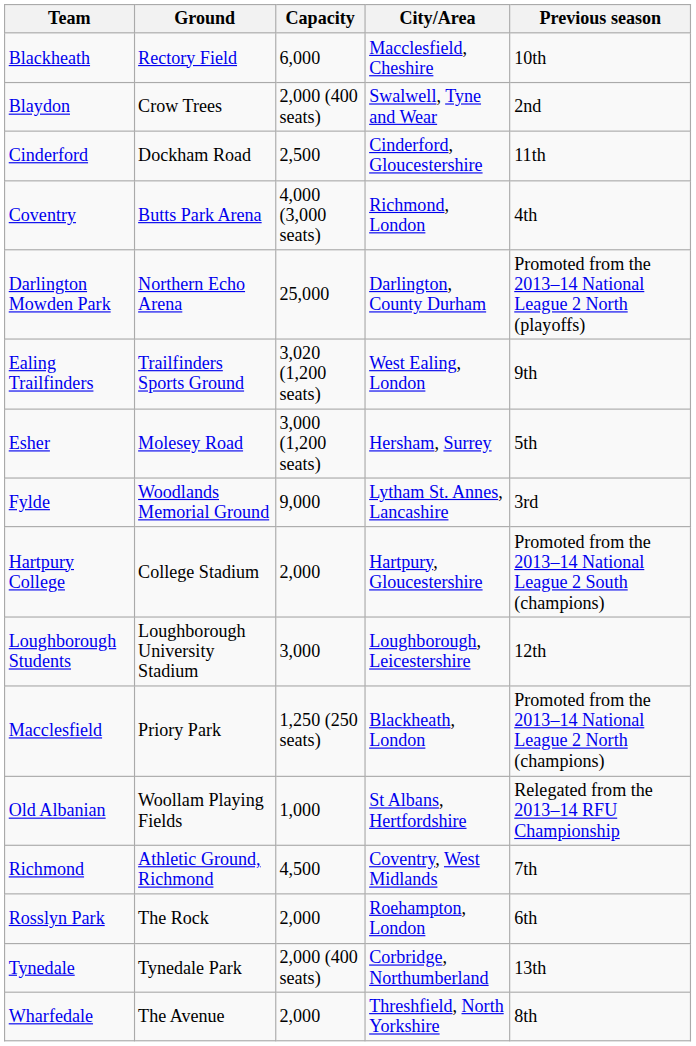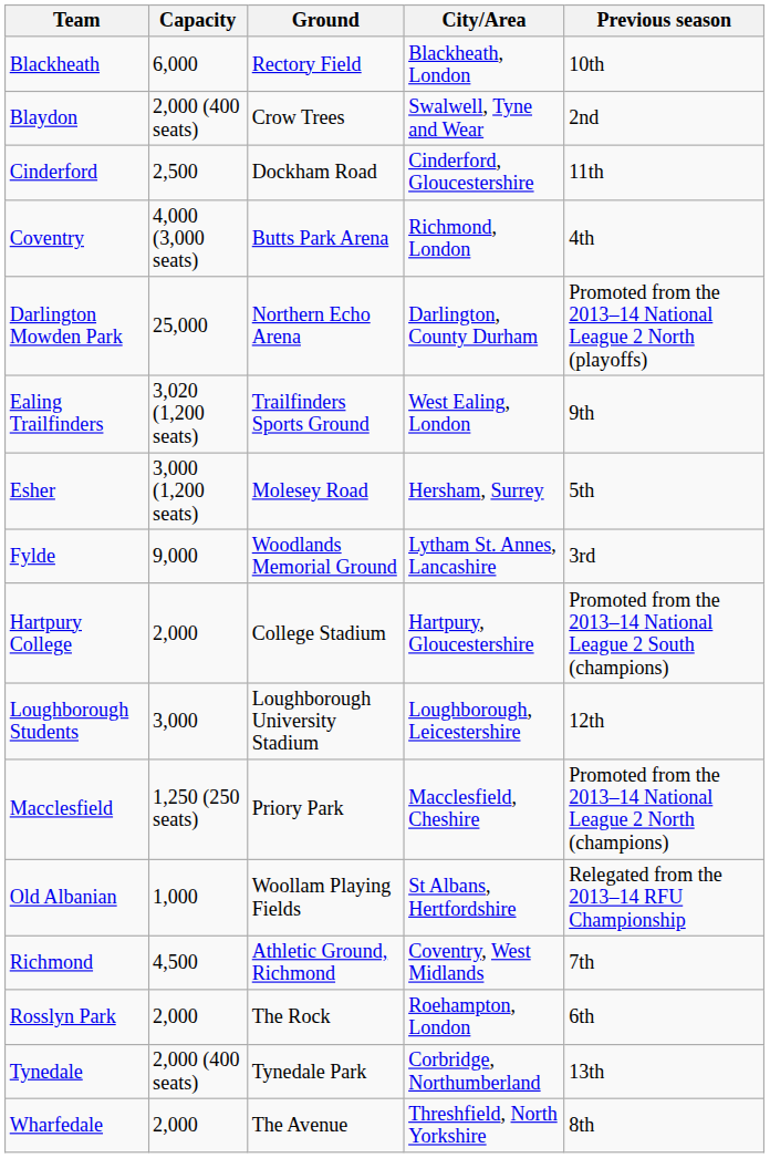 <table class="wikitable sortable">
 <tr>
 <th>Team</th>
+<th>Capacity</th>
 <th>Ground</th>
-<th>Capacity</th>
 <th>City/Area</th>
 <th>Previous season</th>
 </tr>
 <tr>
 <td><a href='#'>Blackheath</a></td>
+<td>6,000</td>
 <td><a href='#'>Rectory Field</a></td>
-<td>6,000</td>
-<td><a href='#'>Macclesfield</a>, <a href='#'>Cheshire</a></td>
+<td><a href='#'>Blackheath</a>, <a href='#'>London</a></td>
 <td>10th</td>
 </tr>
 <tr>
 <td><a href='#'>Blaydon</a></td>
+<td>2,000 (400 seats)</td>
 <td>Crow Trees</td>
-<td>2,000 (400 seats)</td>
 <td><a href='#'>Swalwell</a>, <a href='#'>Tyne and Wear</a></td>
 <td>2nd</td>
 </tr>
 <tr>
 <td><a href='#'>Cinderford</a></td>
+<td>2,500</td>
 <td>Dockham Road</td>
-<td>2,500</td>
 <td><a href='#'>Cinderford</a>, <a href='#'>Gloucestershire</a></td>
 <td>11th</td>
 </tr>
 <tr>
 <td><a href='#'>Coventry</a></td>
+<td>4,000 (3,000 seats)</td>
 <td><a href='#'>Butts Park Arena</a></td>
-<td>4,000 (3,000 seats)</td>
 <td><a href='#'>Richmond</a>, <a href='#'>London</a></td>
 <td>4th</td>
 </tr>
 <tr>
 <td><a href='#'>Darlington Mowden Park</a></td>
+<td>25,000</td>
 <td><a href='#'>Northern Echo Arena</a></td>
-<td>25,000</td>
 <td><a href='#'>Darlington</a>, <a href='#'>County Durham</a></td>
 <td>Promoted from the <a href='#'>2013–14 National League 2 North</a> (playoffs)</td>
 </tr>
 <tr>
 <td><a href='#'>Ealing Trailfinders</a></td>
+<td>3,020 (1,200 seats)</td>
 <td><a href='#'>Trailfinders Sports Ground</a></td>
-<td>3,020 (1,200 seats)</td>
 <td><a href='#'>West Ealing</a>, <a href='#'>London</a></td>
 <td>9th</td>
 </tr>
 <tr>
 <td><a href='#'>Esher</a></td>
+<td>3,000 (1,200 seats)</td>
 <td><a href='#'>Molesey Road</a></td>
-<td>3,000 (1,200 seats)</td>
 <td><a href='#'>Hersham</a>, <a href='#'>Surrey</a></td>
 <td>5th</td>
 </tr>
 <tr>
 <td><a href='#'>Fylde</a></td>
+<td>9,000</td>
 <td><a href='#'>Woodlands Memorial Ground</a></td>
-<td>9,000</td>
 <td><a href='#'>Lytham St. Annes</a>, <a href='#'>Lancashire</a></td>
 <td>3rd</td>
 </tr>
 <tr>
 <td><a href='#'>Hartpury College</a></td>
+<td>2,000</td>
 <td>College Stadium</td>
-<td>2,000</td>
 <td><a href='#'>Hartpury</a>, <a href='#'>Gloucestershire</a></td>
 <td>Promoted from the <a href='#'>2013–14 National League 2 South</a> (champions)</td>
 </tr>
 <tr>
 <td><a href='#'>Loughborough Students</a></td>
+<td>3,000</td>
 <td>Loughborough University Stadium</td>
-<td>3,000</td>
 <td><a href='#'>Loughborough</a>, <a href='#'>Leicestershire</a></td>
 <td>12th</td>
 </tr>
 <tr>
 <td><a href='#'>Macclesfield</a></td>
+<td>1,250 (250 seats)</td>
 <td>Priory Park</td>
-<td>1,250 (250 seats)</td>
-<td><a href='#'>Blackheath</a>, <a href='#'>London</a></td>
+<td><a href='#'>Macclesfield</a>, <a href='#'>Cheshire</a></td>
 <td>Promoted from the <a href='#'>2013–14 National League 2 North</a> (champions)</td>
 </tr>
 <tr>
 <td><a href='#'>Old Albanian</a></td>
+<td>1,000</td>
 <td>Woollam Playing Fields</td>
-<td>1,000</td>
 <td><a href='#'>St Albans</a>, <a href='#'>Hertfordshire</a></td>
 <td>Relegated from the <a href='#'>2013–14 RFU Championship</a></td>
 </tr>
 <tr>
 <td><a href='#'>Richmond</a></td>
+<td>4,500</td>
 <td><a href='#'>Athletic Ground, Richmond</a></td>
-<td>4,500</td>
 <td><a href='#'>Coventry</a>, <a href='#'>West Midlands</a></td>
 <td>7th</td>
 </tr>
 <tr>
 <td><a href='#'>Rosslyn Park</a></td>
+<td>2,000</td>
 <td>The Rock</td>
-<td>2,000</td>
 <td><a href='#'>Roehampton</a>, <a href='#'>London</a></td>
 <td>6th</td>
 </tr>
 <tr>
 <td><a href='#'>Tynedale</a></td>
+<td>2,000 (400 seats)</td>
 <td>Tynedale Park</td>
-<td>2,000 (400 seats)</td>
 <td><a href='#'>Corbridge</a>, <a href='#'>Northumberland</a></td>
 <td>13th</td>
 </tr>
 <tr>
 <td><a href='#'>Wharfedale</a></td>
+<td>2,000</td>
 <td>The Avenue</td>
-<td>2,000</td>
 <td><a href='#'>Threshfield</a>, <a href='#'>North Yorkshire</a></td>
 <td>8th</td>
 </tr>
 </table>
